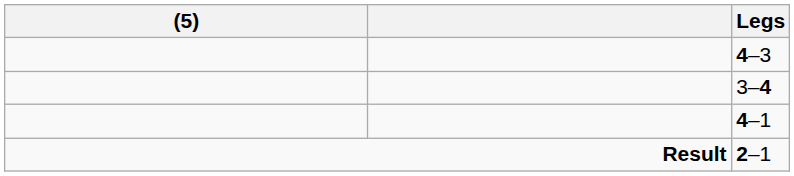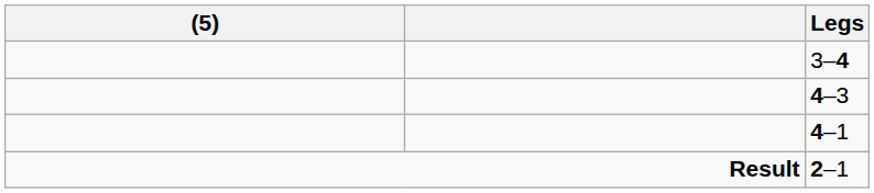 <table class="wikitable">
 <tr>
 <th width=270> (5)</th>
 <th width=270></th>
 <th>Legs</th>
 </tr>
 <tr>
 <td></td>
 <td></td>
-<td><strong>4</strong>–3</td>
+<td>3–<strong>4</strong></td>
 </tr>
 <tr>
 <td></td>
 <td></td>
-<td>3–<strong>4</strong></td>
+<td><strong>4</strong>–3</td>
 </tr>
 <tr>
 <td></td>
 <td></td>
 <td><strong>4</strong>–1</td>
 </tr>
 <tr>
 <td colspan="2" align="right"><strong>Result</strong></td>
 <td><strong>2</strong>–1</td>
 </tr>
 </table>
